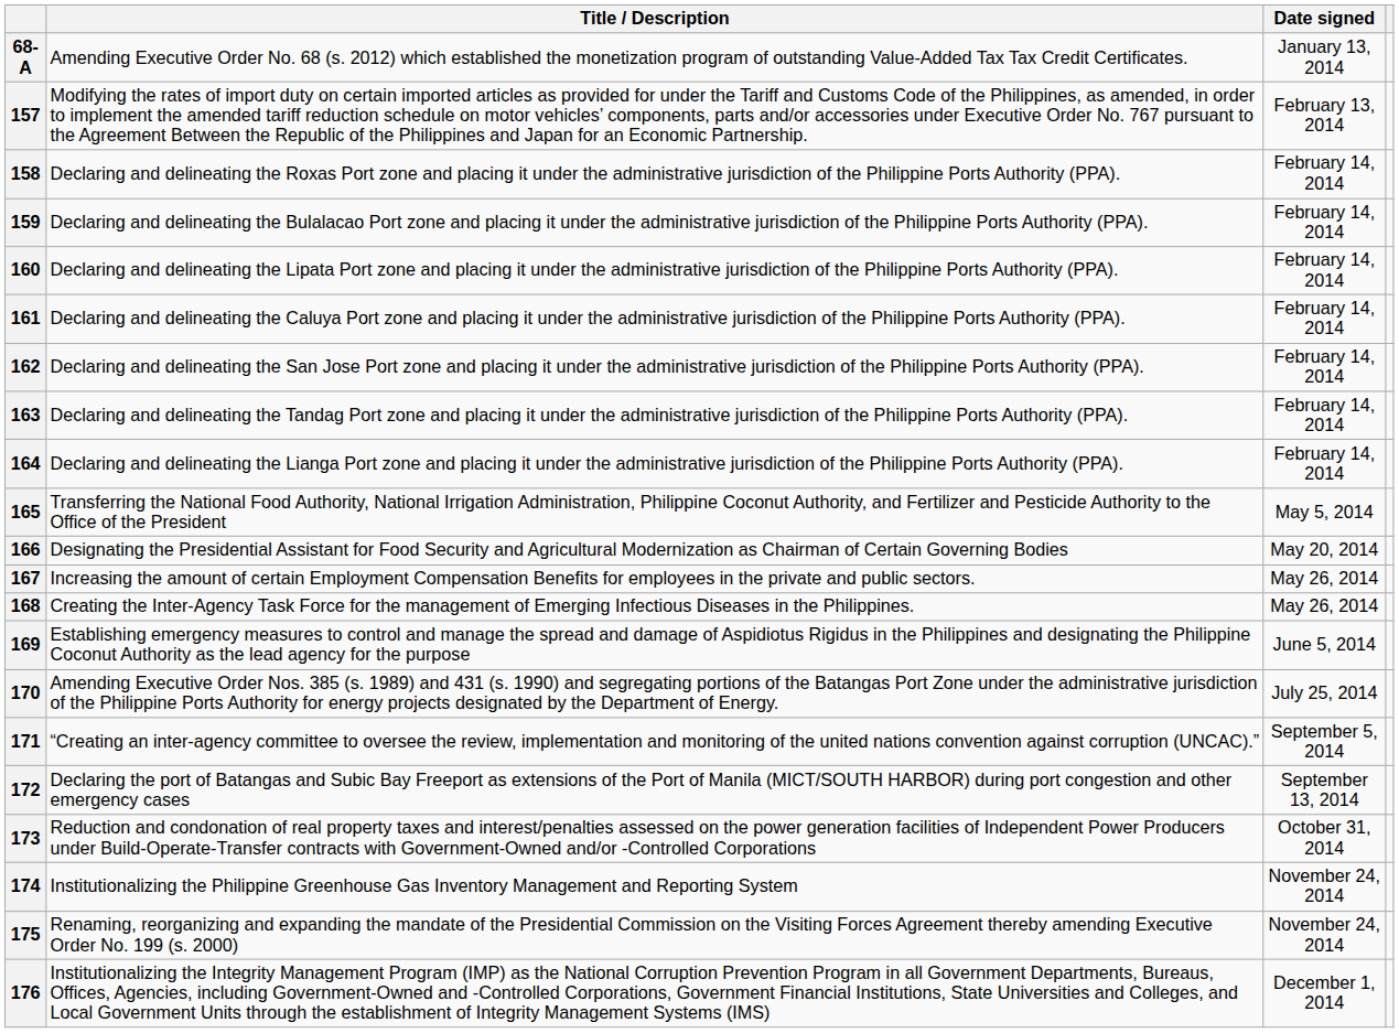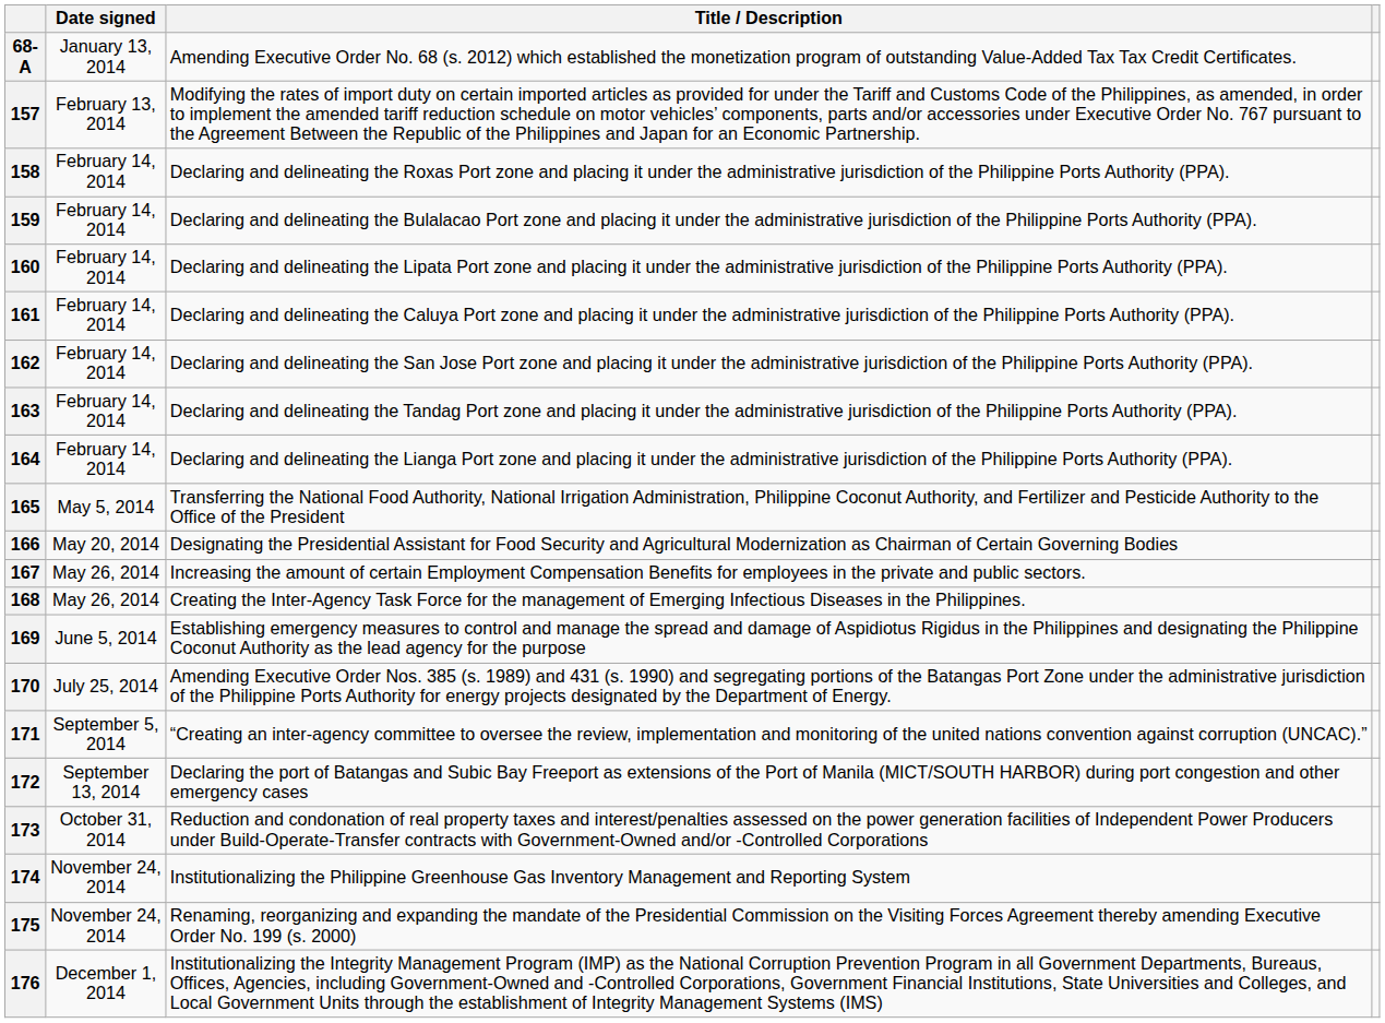 <table class="wikitable sortable" style="text-align:center;">
 <tr>
 <th scope="col"></th>
+<th scope="col">Date signed</th>
 <th scope="col">Title / Description</th>
-<th scope="col">Date signed</th>
 <th scope="col" class="unsortable"></th>
 </tr>
 <tr>
 <th scope="row">68-A</th>
+<td>January 13, 2014</td>
 <td style="text-align:left;">Amending Executive Order No. 68 (s. 2012) which established the monetization program of outstanding Value-Added Tax Tax Credit Certificates.</td>
-<td>January 13, 2014</td>
 <td></td>
 </tr>
 <tr>
 <th scope="row">157</th>
+<td>February 13, 2014</td>
 <td style="text-align:left;">Modifying the rates of import duty on certain imported articles as provided for under the Tariff and Customs Code of the Philippines, as amended, in order to implement the amended tariff reduction schedule on motor vehicles’ components, parts and/or accessories under Executive Order No. 767 pursuant to the Agreement Between the Republic of the Philippines and Japan for an Economic Partnership.</td>
-<td>February 13, 2014</td>
 <td></td>
 </tr>
 <tr>
 <th scope="row">158</th>
+<td>February 14, 2014</td>
 <td style="text-align:left;">Declaring and delineating the Roxas Port zone and placing it under the administrative jurisdiction of the Philippine Ports Authority (PPA).</td>
-<td>February 14, 2014</td>
 <td></td>
 </tr>
 <tr>
 <th scope="row">159</th>
+<td>February 14, 2014</td>
 <td style="text-align:left;">Declaring and delineating the Bulalacao Port zone and placing it under the administrative jurisdiction of the Philippine Ports Authority (PPA).</td>
-<td>February 14, 2014</td>
 <td></td>
 </tr>
 <tr>
 <th scope="row">160</th>
+<td>February 14, 2014</td>
 <td style="text-align:left;">Declaring and delineating the Lipata Port zone and placing it under the administrative jurisdiction of the Philippine Ports Authority (PPA).</td>
-<td>February 14, 2014</td>
 <td></td>
 </tr>
 <tr>
 <th scope="row">161</th>
+<td>February 14, 2014</td>
 <td style="text-align:left;">Declaring and delineating the Caluya Port zone and placing it under the administrative jurisdiction of the Philippine Ports Authority (PPA).</td>
-<td>February 14, 2014</td>
 <td></td>
 </tr>
 <tr>
 <th scope="row">162</th>
+<td>February 14, 2014</td>
 <td style="text-align:left;">Declaring and delineating the San Jose Port zone and placing it under the administrative jurisdiction of the Philippine Ports Authority (PPA).</td>
-<td>February 14, 2014</td>
 <td></td>
 </tr>
 <tr>
 <th scope="row">163</th>
+<td>February 14, 2014</td>
 <td style="text-align:left;">Declaring and delineating the Tandag Port zone and placing it under the administrative jurisdiction of the Philippine Ports Authority (PPA).</td>
-<td>February 14, 2014</td>
 <td></td>
 </tr>
 <tr>
 <th scope="row">164</th>
+<td>February 14, 2014</td>
 <td style="text-align:left;">Declaring and delineating the Lianga Port zone and placing it under the administrative jurisdiction of the Philippine Ports Authority (PPA).</td>
-<td>February 14, 2014</td>
 <td></td>
 </tr>
 <tr>
 <th scope="row">165</th>
+<td>May 5, 2014</td>
 <td style="text-align:left;">Transferring the National Food Authority, National Irrigation Administration, Philippine Coconut Authority, and Fertilizer and Pesticide Authority to the Office of the President</td>
-<td>May 5, 2014</td>
 <td></td>
 </tr>
 <tr>
 <th scope="row">166</th>
+<td>May 20, 2014</td>
 <td style="text-align:left;">Designating the Presidential Assistant for Food Security and Agricultural Modernization as Chairman of Certain Governing Bodies</td>
-<td>May 20, 2014</td>
 <td></td>
 </tr>
 <tr>
 <th scope="row">167</th>
+<td>May 26, 2014</td>
 <td style="text-align:left;">Increasing the amount of certain Employment Compensation Benefits for employees in the private and public sectors.</td>
-<td>May 26, 2014</td>
 <td></td>
 </tr>
 <tr>
 <th scope="row">168</th>
+<td>May 26, 2014</td>
 <td style="text-align:left;">Creating the Inter-Agency Task Force for the management of Emerging Infectious Diseases in the Philippines.</td>
-<td>May 26, 2014</td>
 <td></td>
 </tr>
 <tr>
 <th scope="row">169</th>
+<td>June 5, 2014</td>
 <td style="text-align:left;">Establishing emergency measures to control and manage the spread and damage of Aspidiotus Rigidus in the Philippines and designating the Philippine Coconut Authority as the lead agency for the purpose</td>
-<td>June 5, 2014</td>
 <td></td>
 </tr>
 <tr>
 <th scope="row">170</th>
+<td>July 25, 2014</td>
 <td style="text-align:left;">Amending Executive Order Nos. 385 (s. 1989) and 431 (s. 1990) and segregating portions of the Batangas Port Zone under the administrative jurisdiction of the Philippine Ports Authority for energy projects designated by the Department of Energy.</td>
-<td>July 25, 2014</td>
 <td></td>
 </tr>
 <tr>
 <th scope="row">171</th>
+<td>September 5, 2014</td>
 <td style="text-align:left;">“Creating an inter-agency committee to oversee the review, implementation and monitoring of the united nations convention against corruption (UNCAC).”</td>
-<td>September 5, 2014</td>
 <td></td>
 </tr>
 <tr>
 <th scope="row">172</th>
+<td>September 13, 2014</td>
 <td style="text-align:left;">Declaring the port of Batangas and Subic Bay Freeport as extensions of the Port of Manila (MICT/SOUTH HARBOR) during port congestion and other emergency cases</td>
-<td>September 13, 2014</td>
 <td></td>
 </tr>
 <tr>
 <th scope="row">173</th>
+<td>October 31, 2014</td>
 <td style="text-align:left;">Reduction and condonation of real property taxes and interest/penalties assessed on the power generation facilities of Independent Power Producers under Build-Operate-Transfer contracts with Government-Owned and/or -Controlled Corporations</td>
-<td>October 31, 2014</td>
 <td></td>
 </tr>
 <tr>
 <th scope="row">174</th>
+<td>November 24, 2014</td>
 <td style="text-align:left;">Institutionalizing the Philippine Greenhouse Gas Inventory Management and Reporting System</td>
-<td>November 24, 2014</td>
 <td></td>
 </tr>
 <tr>
 <th scope="row">175</th>
+<td>November 24, 2014</td>
 <td style="text-align:left;">Renaming, reorganizing and expanding the mandate of the Presidential Commission on the Visiting Forces Agreement thereby amending Executive Order No. 199 (s. 2000)</td>
-<td>November 24, 2014</td>
 <td></td>
 </tr>
 <tr>
 <th scope="row">176</th>
+<td>December 1, 2014</td>
 <td style="text-align:left;">Institutionalizing the Integrity Management Program (IMP) as the National Corruption Prevention Program in all Government Departments, Bureaus, Offices, Agencies, including Government-Owned and -Controlled Corporations, Government Financial Institutions, State Universities and Colleges, and Local Government Units through the establishment of Integrity Management Systems (IMS)</td>
-<td>December 1, 2014</td>
 <td></td>
 </tr>
 </table>
